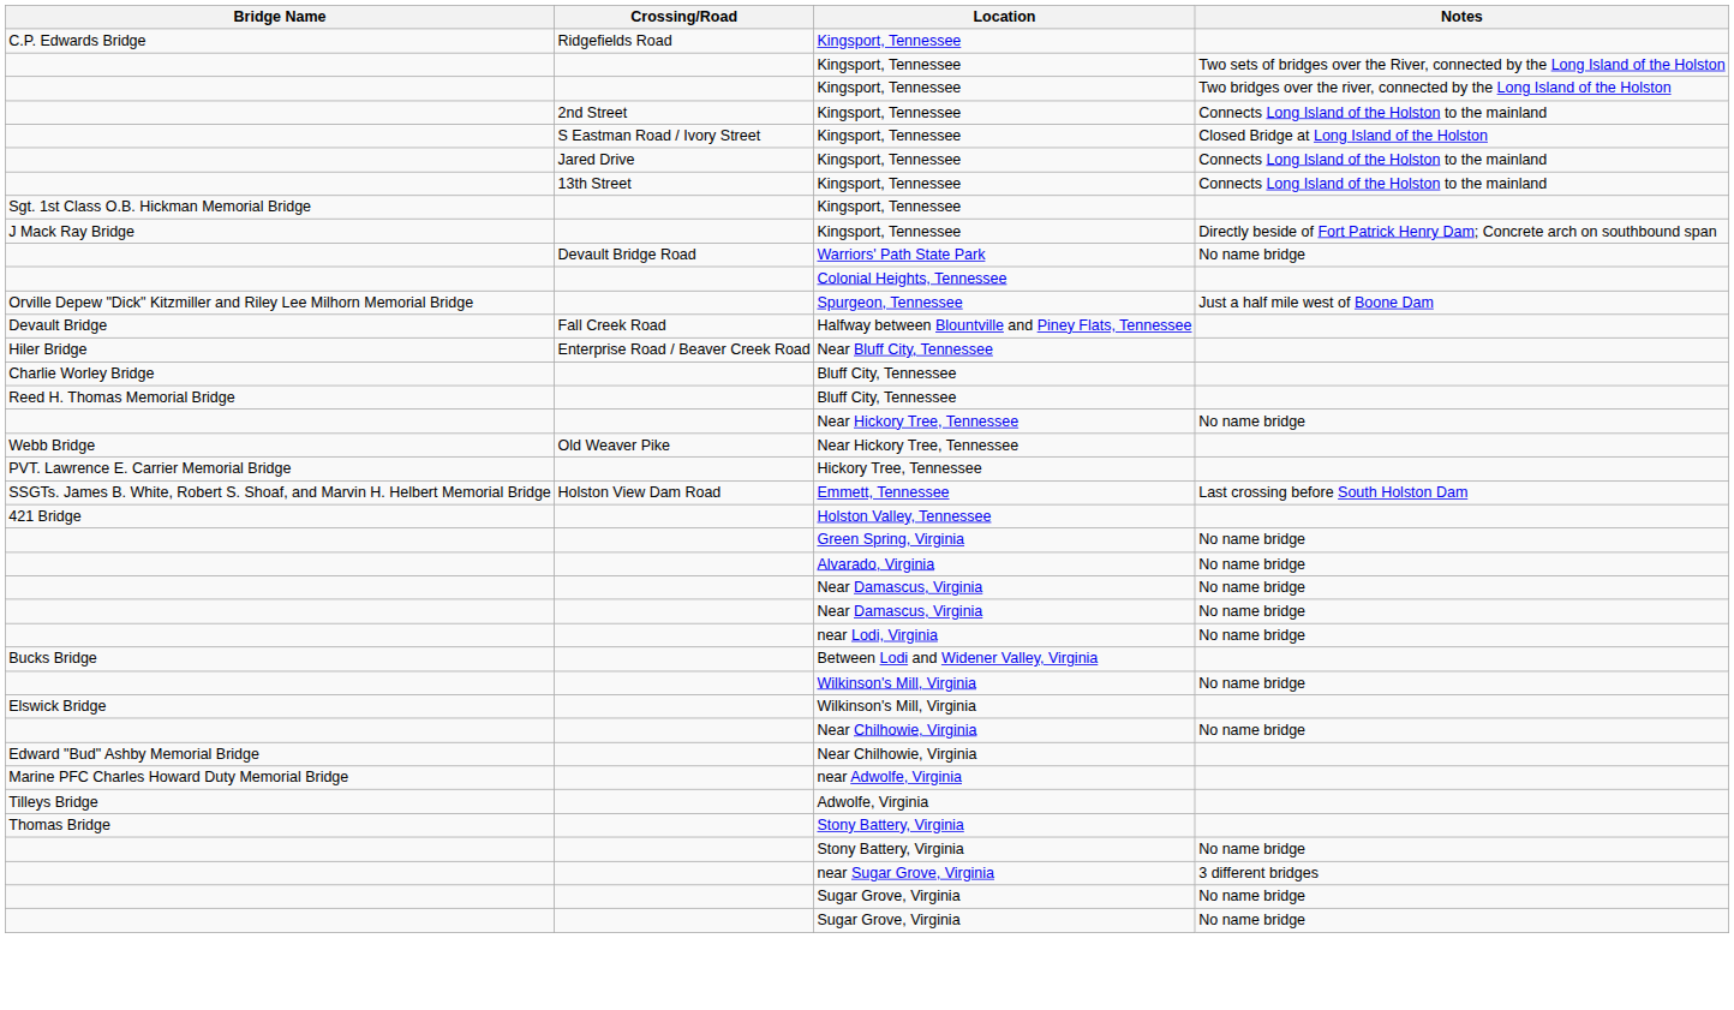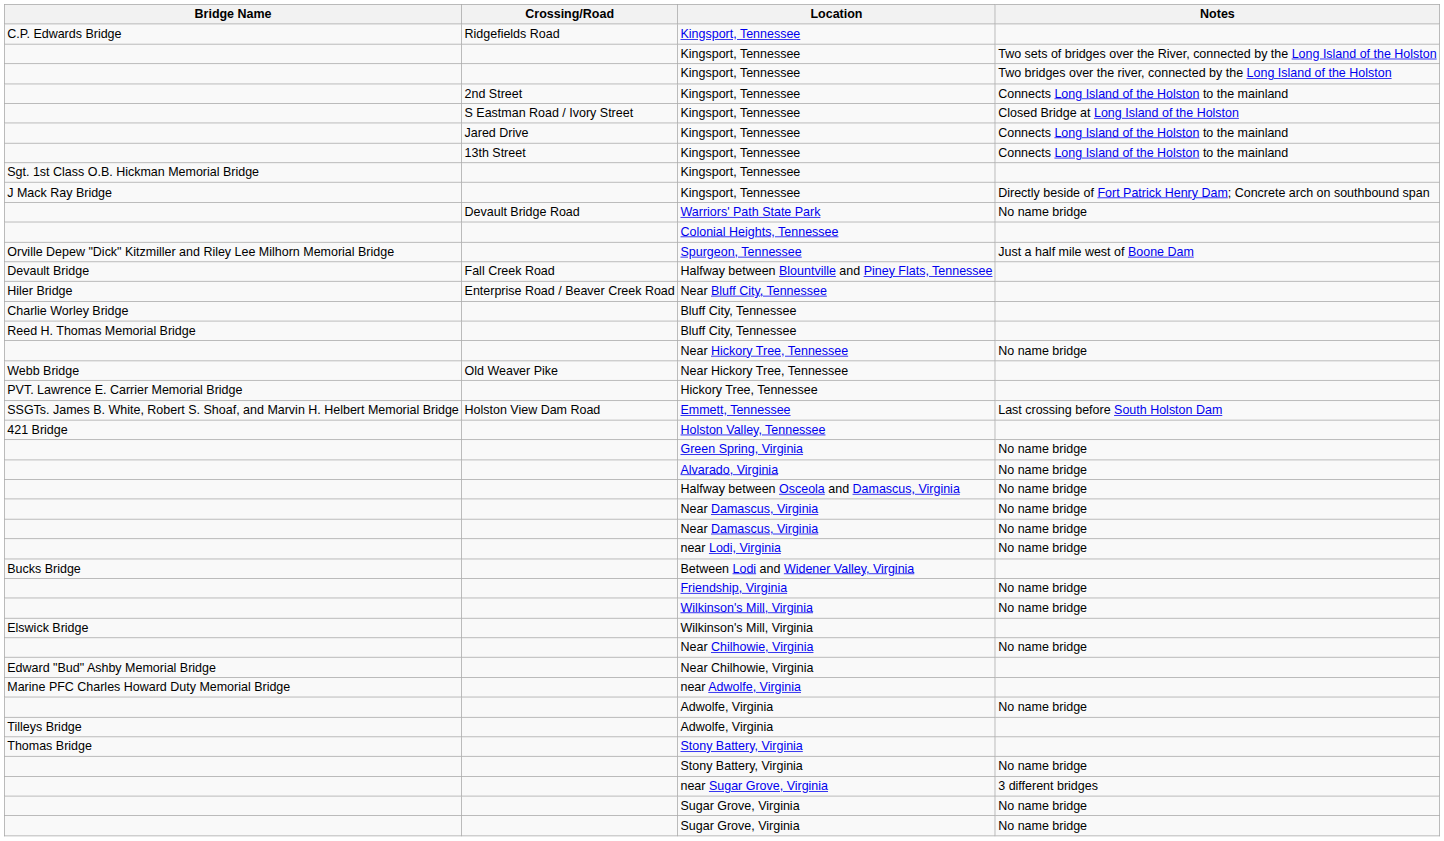 <table class="wikitable">
 <tr>
 <th>Bridge Name</th>
 <th>Crossing/Road</th>
 <th>Location</th>
 <th>Notes</th>
 </tr>
 <tr>
 <td>C.P. Edwards Bridge</td>
 <td>Ridgefields Road</td>
 <td><a href='#'>Kingsport, Tennessee</a></td>
 <td></td>
 </tr>
 <tr>
 <td></td>
 <td></td>
 <td>Kingsport, Tennessee</td>
 <td>Two sets of bridges over the River, connected by the <a href='#'>Long Island of the Holston</a></td>
 </tr>
 <tr>
 <td></td>
 <td></td>
 <td>Kingsport, Tennessee</td>
 <td>Two bridges over the river, connected by the <a href='#'>Long Island of the Holston</a></td>
 </tr>
 <tr>
 <td></td>
 <td>2nd Street</td>
 <td>Kingsport, Tennessee</td>
 <td>Connects <a href='#'>Long Island of the Holston</a> to the mainland</td>
 </tr>
 <tr>
 <td></td>
 <td>S Eastman Road / Ivory Street</td>
 <td>Kingsport, Tennessee</td>
 <td>Closed Bridge at <a href='#'>Long Island of the Holston</a></td>
 </tr>
 <tr>
 <td></td>
 <td>Jared Drive</td>
 <td>Kingsport, Tennessee</td>
 <td>Connects <a href='#'>Long Island of the Holston</a> to the mainland</td>
 </tr>
 <tr>
 <td></td>
 <td>13th Street</td>
 <td>Kingsport, Tennessee</td>
 <td>Connects <a href='#'>Long Island of the Holston</a> to the mainland</td>
 </tr>
 <tr>
 <td>Sgt. 1st Class O.B. Hickman Memorial Bridge</td>
 <td></td>
 <td>Kingsport, Tennessee</td>
 <td></td>
 </tr>
 <tr>
 <td>J Mack Ray Bridge</td>
 <td></td>
 <td>Kingsport, Tennessee</td>
 <td>Directly beside of <a href='#'>Fort Patrick Henry Dam</a>; Concrete arch on southbound span</td>
 </tr>
 <tr>
 <td></td>
 <td>Devault Bridge Road</td>
 <td><a href='#'>Warriors' Path State Park</a></td>
 <td>No name bridge</td>
 </tr>
 <tr>
 <td></td>
 <td></td>
 <td><a href='#'>Colonial Heights, Tennessee</a></td>
 <td></td>
 </tr>
 <tr>
 <td>Orville Depew "Dick" Kitzmiller and Riley Lee Milhorn Memorial Bridge</td>
 <td></td>
 <td><a href='#'>Spurgeon, Tennessee</a></td>
 <td>Just a half mile west of <a href='#'>Boone Dam</a></td>
 </tr>
 <tr>
 <td>Devault Bridge</td>
 <td>Fall Creek Road</td>
 <td>Halfway between <a href='#'>Blountville</a> and <a href='#'>Piney Flats, Tennessee</a></td>
 <td></td>
 </tr>
 <tr>
 <td>Hiler Bridge</td>
 <td>Enterprise Road / Beaver Creek Road</td>
 <td>Near <a href='#'>Bluff City, Tennessee</a></td>
 </tr>
 <tr>
 <td>Charlie Worley Bridge</td>
 <td></td>
 <td>Bluff City, Tennessee</td>
 <td></td>
 </tr>
 <tr>
 <td>Reed H. Thomas Memorial Bridge</td>
 <td></td>
 <td>Bluff City, Tennessee</td>
 <td></td>
 </tr>
 <tr>
 <td></td>
 <td></td>
 <td>Near <a href='#'>Hickory Tree, Tennessee</a></td>
 <td>No name bridge</td>
 </tr>
 <tr>
 <td>Webb Bridge</td>
 <td>Old Weaver Pike</td>
 <td>Near Hickory Tree, Tennessee</td>
 <td></td>
 </tr>
 <tr>
 <td>PVT. Lawrence E. Carrier Memorial Bridge</td>
 <td></td>
 <td>Hickory Tree, Tennessee</td>
 <td></td>
 </tr>
 <tr>
 <td>SSGTs. James B. White, Robert S. Shoaf, and Marvin H. Helbert Memorial Bridge</td>
 <td>Holston View Dam Road</td>
 <td><a href='#'>Emmett, Tennessee</a></td>
 <td>Last crossing before <a href='#'>South Holston Dam</a></td>
 </tr>
 <tr>
 <td>421 Bridge</td>
 <td></td>
 <td><a href='#'>Holston Valley, Tennessee</a></td>
 <td></td>
 </tr>
 <tr>
 <td></td>
 <td></td>
 <td><a href='#'>Green Spring, Virginia</a></td>
 <td>No name bridge</td>
 </tr>
 <tr>
 <td></td>
 <td></td>
 <td><a href='#'>Alvarado, Virginia</a></td>
 <td>No name bridge</td>
 </tr>
 <tr>
 <td></td>
 <td></td>
+<td>Halfway between <a href='#'>Osceola</a> and <a href='#'>Damascus, Virginia</a></td>
+<td>No name bridge</td>
+</tr>
+<tr>
+<td></td>
+<td></td>
 <td>Near <a href='#'>Damascus, Virginia</a></td>
 <td>No name bridge</td>
 </tr>
 <tr>
 <td></td>
 <td></td>
 <td>Near <a href='#'>Damascus, Virginia</a></td>
 <td>No name bridge</td>
 </tr>
 <tr>
 <td></td>
 <td></td>
 <td>near <a href='#'>Lodi, Virginia</a></td>
 <td>No name bridge</td>
 </tr>
 <tr>
 <td>Bucks Bridge</td>
 <td></td>
 <td>Between <a href='#'>Lodi</a> and <a href='#'>Widener Valley, Virginia</a></td>
 <td></td>
+</tr>
+<tr>
+<td></td>
+<td></td>
+<td><a href='#'>Friendship, Virginia</a></td>
+<td>No name bridge</td>
 </tr>
 <tr>
 <td></td>
 <td></td>
 <td><a href='#'>Wilkinson's Mill, Virginia</a></td>
 <td>No name bridge</td>
 </tr>
 <tr>
 <td>Elswick Bridge</td>
 <td></td>
 <td>Wilkinson's Mill, Virginia</td>
 <td></td>
 </tr>
 <tr>
 <td></td>
 <td></td>
 <td>Near <a href='#'>Chilhowie, Virginia</a></td>
 <td>No name bridge</td>
 </tr>
 <tr>
 <td>Edward "Bud" Ashby Memorial Bridge</td>
 <td></td>
 <td>Near Chilhowie, Virginia</td>
 <td></td>
 </tr>
 <tr>
 <td>Marine PFC Charles Howard Duty Memorial Bridge</td>
 <td></td>
 <td>near <a href='#'>Adwolfe, Virginia</a></td>
 <td></td>
+</tr>
+<tr>
+<td></td>
+<td></td>
+<td>Adwolfe, Virginia</td>
+<td>No name bridge</td>
 </tr>
 <tr>
 <td>Tilleys Bridge</td>
 <td></td>
 <td>Adwolfe, Virginia</td>
 <td></td>
 </tr>
 <tr>
 <td>Thomas Bridge</td>
 <td></td>
 <td><a href='#'>Stony Battery, Virginia</a></td>
 <td></td>
 </tr>
 <tr>
 <td></td>
 <td></td>
 <td>Stony Battery, Virginia</td>
 <td>No name bridge</td>
 </tr>
 <tr>
 <td></td>
 <td></td>
 <td>near <a href='#'>Sugar Grove, Virginia</a></td>
 <td>3 different bridges</td>
 </tr>
 <tr>
 <td></td>
 <td></td>
 <td>Sugar Grove, Virginia</td>
 <td>No name bridge</td>
 </tr>
 <tr>
 <td></td>
 <td></td>
 <td>Sugar Grove, Virginia</td>
 <td>No name bridge</td>
 </tr>
 </table>
